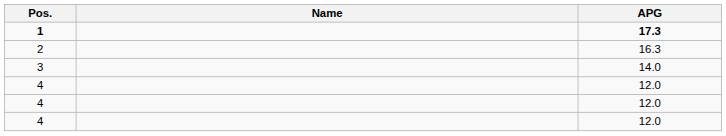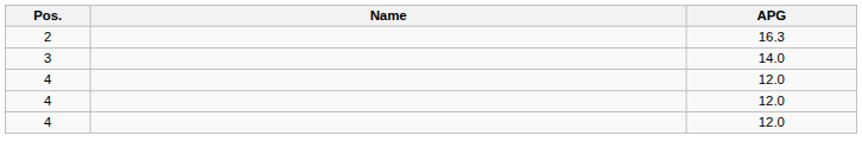 <table class=wikitable width="80%">
 <tr>
 <th width="10%">Pos.</th>
 <th width="70%">Name</th>
 <th width="20%">APG</th>
-</tr>
-<tr>
-<td align=center><strong>1</strong></td>
-<td><strong></strong></td>
-<td align=center><strong>17.3</strong></td>
 </tr>
 <tr>
 <td align=center>2</td>
 <td></td>
 <td align=center>16.3</td>
 </tr>
 <tr>
 <td align=center>3</td>
 <td></td>
 <td align=center>14.0</td>
 </tr>
 <tr>
 <td align=center>4</td>
 <td></td>
 <td align=center>12.0</td>
 </tr>
 <tr>
 <td align=center>4</td>
 <td></td>
 <td align=center>12.0</td>
 </tr>
 <tr>
 <td align=center>4</td>
 <td></td>
 <td align=center>12.0</td>
 </tr>
 </table>
